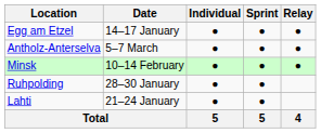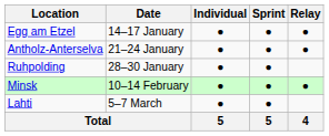 <table class="wikitable" border="1">
 <tr>
 <th>Location</th>
 <th>Date</th>
 <th>Individual</th>
 <th>Sprint</th>
 <th>Relay</th>
 </tr>
 <tr align=center>
 <td align=left> <a href='#'>Egg am Etzel</a></td>
 <td align=left>14–17 January</td>
 <td>●</td>
 <td>●</td>
 <td>●</td>
 </tr>
 <tr align=center>
 <td align=left> <a href='#'>Antholz-Anterselva</a></td>
-<td align=left>5–7 March</td>
-<td>●</td>
-<td>●</td>
-<td>●</td>
-</tr>
-<tr align=center style="background:#ccffcc">
-<td align=left> <a href='#'>Minsk</a></td>
-<td align=left>10–14 February</td>
+<td align=left>21–24 January</td>
 <td>●</td>
 <td>●</td>
 <td>●</td>
 </tr>
 <tr align=center>
 <td align=left> <a href='#'>Ruhpolding</a></td>
 <td align=left>28–30 January</td>
 <td>●</td>
 <td>●</td>
 <td></td>
 </tr>
+<tr align=center style="background:#ccffcc">
+<td align=left> <a href='#'>Minsk</a></td>
+<td align=left>10–14 February</td>
+<td>●</td>
+<td>●</td>
+<td>●</td>
+</tr>
 <tr align=center>
 <td align=left> <a href='#'>Lahti</a></td>
-<td align=left>21–24 January</td>
+<td align=left>5–7 March</td>
 <td>●</td>
 <td>●</td>
 <td></td>
 </tr>
 <tr align=center>
 <th colspan="2">Total</th>
 <th>5</th>
 <th>5</th>
 <th>4</th>
 </tr>
 </table>
